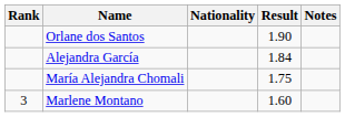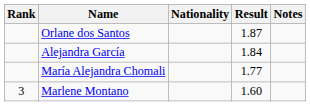 <table class="wikitable sortable" style="text-align:center">
 <tr>
 <th>Rank</th>
 <th>Name</th>
 <th>Nationality</th>
 <th>Result</th>
 <th>Notes</th>
 </tr>
 <tr>
 <td></td>
 <td align=left><a href='#'>Orlane dos Santos</a></td>
 <td align=left></td>
-<td>1.90</td>
+<td>1.87</td>
 <td></td>
 </tr>
 <tr>
 <td></td>
 <td align=left><a href='#'>Alejandra García</a></td>
 <td align=left></td>
 <td>1.84</td>
 <td></td>
 </tr>
 <tr>
 <td></td>
 <td align=left><a href='#'>María Alejandra Chomali</a></td>
 <td align=left></td>
-<td>1.75</td>
+<td>1.77</td>
 <td></td>
 </tr>
 <tr>
 <td>3</td>
 <td align=left><a href='#'>Marlene Montano</a></td>
 <td align=left></td>
 <td>1.60</td>
 <td></td>
 </tr>
 </table>
